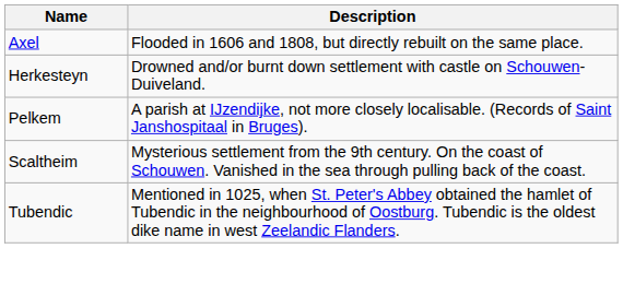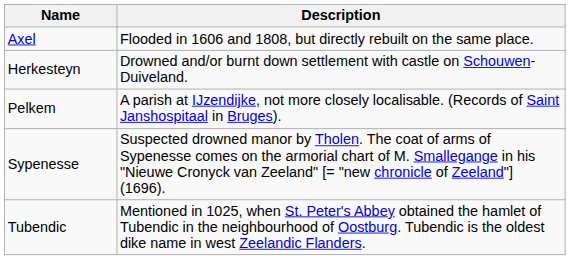 <table class="wikitable" width="100%">
 <tr>
 <th width=20%>Name</th>
 <th width=80%>Description</th>
 </tr>
 <tr>
 <td><a href='#'>Axel</a></td>
 <td>Flooded in 1606 and 1808, but directly rebuilt on the same place.</td>
 </tr>
 <tr>
 <td>Herkesteyn</td>
 <td>Drowned and/or burnt down settlement with castle on <a href='#'>Schouwen</a>-Duiveland.</td>
 </tr>
 <tr>
 <td>Pelkem</td>
 <td>A parish at <a href='#'>IJzendijke</a>, not more closely localisable. (Records of <a href='#'>Saint Janshospitaal</a> in <a href='#'>Bruges</a>).</td>
 </tr>
 <tr>
-<td>Scaltheim</td>
-<td>Mysterious settlement from the 9th century. On the coast of <a href='#'>Schouwen</a>. Vanished in the sea through pulling back of the coast.</td>
+<td>Sypenesse</td>
+<td>Suspected drowned manor by <a href='#'>Tholen</a>. The coat of arms of Sypenesse comes on the armorial chart of M. <a href='#'>Smallegange</a> in his "Nieuwe Cronyck van Zeeland" [= "new <a href='#'>chronicle</a> of <a href='#'>Zeeland</a>"] (1696).</td>
 </tr>
 <tr>
 <td>Tubendic</td>
 <td>Mentioned in 1025, when <a href='#'>St. Peter's Abbey</a> obtained the hamlet of Tubendic in the neighbourhood of <a href='#'>Oostburg</a>. Tubendic is the oldest dike name in west <a href='#'>Zeelandic Flanders</a>.</td>
 </tr>
 </table>
